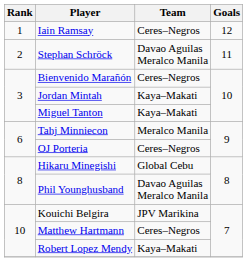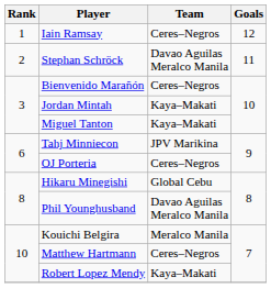 <table class="wikitable">
 <tr>
 <th>Rank</th>
 <th>Player</th>
 <th>Team</th>
 <th>Goals</th>
 </tr>
 <tr>
 <td style="text-align: center;">1</td>
 <td> <a href='#'>Iain Ramsay</a></td>
 <td>Ceres–Negros</td>
 <td style="text-align: center;">12</td>
 </tr>
 <tr>
 <td style="text-align: center;">2</td>
 <td> <a href='#'>Stephan Schröck</a></td>
 <td>Davao Aguilas<br>Meralco Manila</td>
 <td style="text-align: center;">11</td>
 </tr>
 <tr>
 <td rowspan="3" style="text-align: center;">3</td>
 <td> <a href='#'>Bienvenido Marañón</a></td>
 <td>Ceres–Negros</td>
 <td rowspan="3" style="text-align: center;">10</td>
 </tr>
 <tr>
 <td> <a href='#'>Jordan Mintah</a></td>
 <td>Kaya–Makati</td>
 </tr>
 <tr>
 <td> <a href='#'>Miguel Tanton</a></td>
 <td>Kaya–Makati</td>
 </tr>
 <tr>
 <td rowspan="2" style="text-align: center;">6</td>
 <td> <a href='#'>Tahj Minniecon</a></td>
-<td>Meralco Manila</td>
+<td>JPV Marikina</td>
 <td rowspan="2" style="text-align: center;">9</td>
 </tr>
 <tr>
 <td> <a href='#'>OJ Porteria</a></td>
 <td>Ceres–Negros</td>
 </tr>
 <tr>
 <td rowspan="2" style="text-align: center;">8</td>
 <td> <a href='#'>Hikaru Minegishi</a></td>
 <td>Global Cebu</td>
 <td rowspan="2" style="text-align: center;">8</td>
 </tr>
 <tr>
 <td> <a href='#'>Phil Younghusband</a></td>
 <td>Davao Aguilas<br>Meralco Manila</td>
 </tr>
 <tr>
 <td rowspan="3" style="text-align: center;">10</td>
 <td> Kouichi Belgira</td>
-<td>JPV Marikina</td>
+<td>Meralco Manila</td>
 <td rowspan="3" style="text-align: center;">7</td>
 </tr>
 <tr>
 <td> <a href='#'>Matthew Hartmann</a></td>
 <td>Ceres–Negros</td>
 </tr>
 <tr>
 <td> <a href='#'>Robert Lopez Mendy</a></td>
 <td>Kaya–Makati</td>
 </tr>
 <tr>
 </tr>
 </table>
